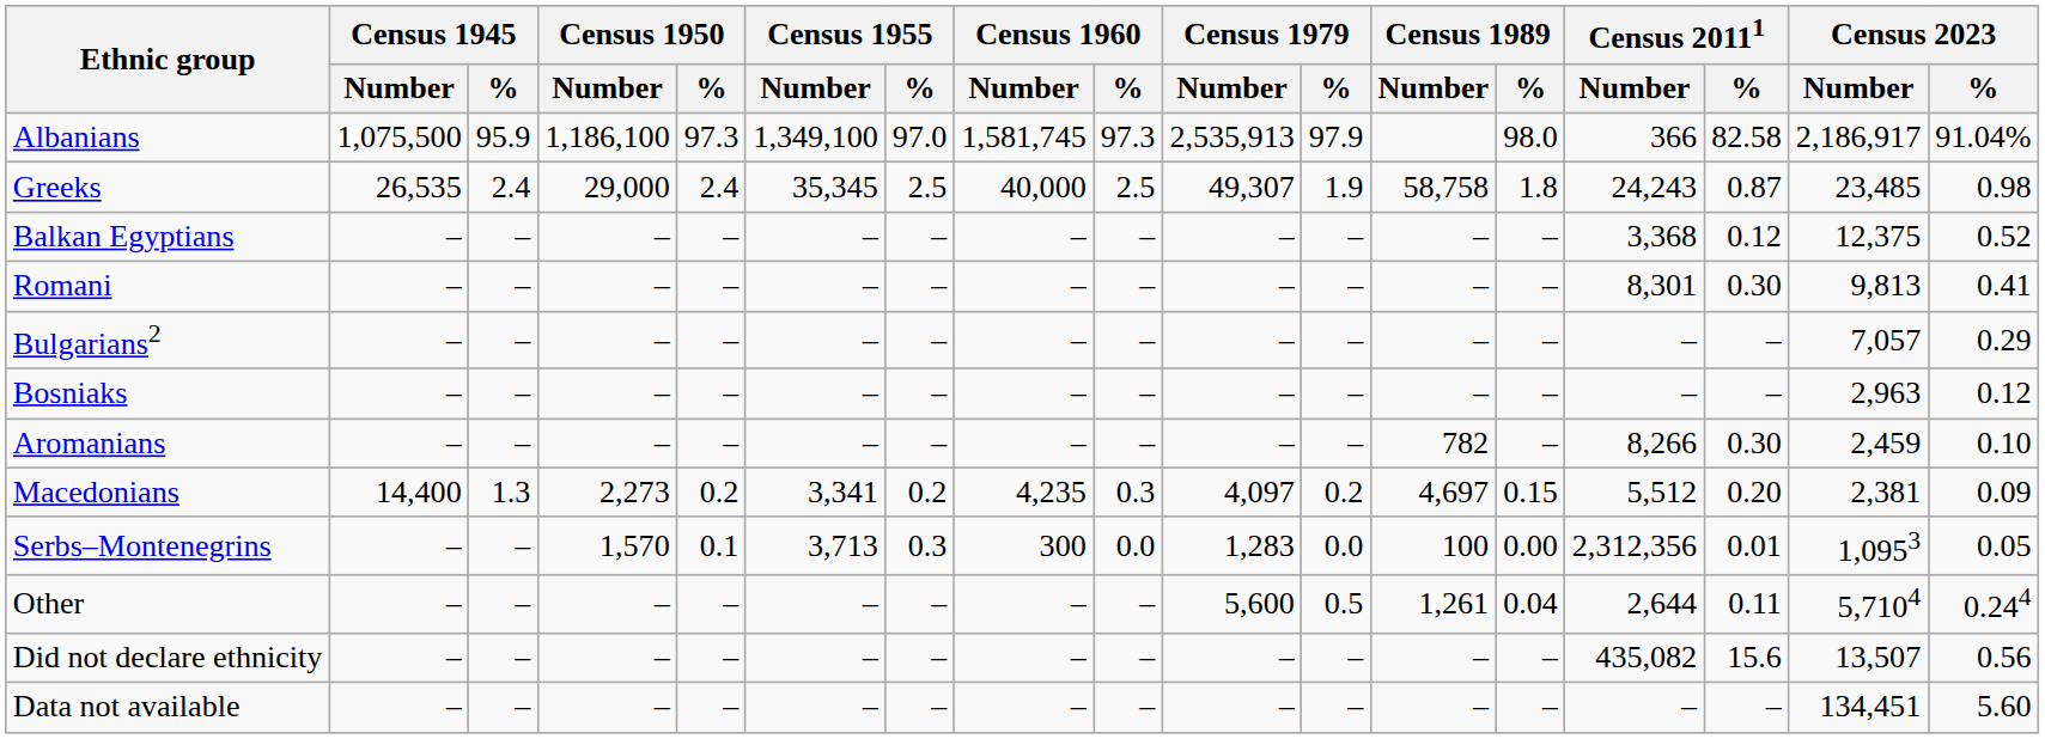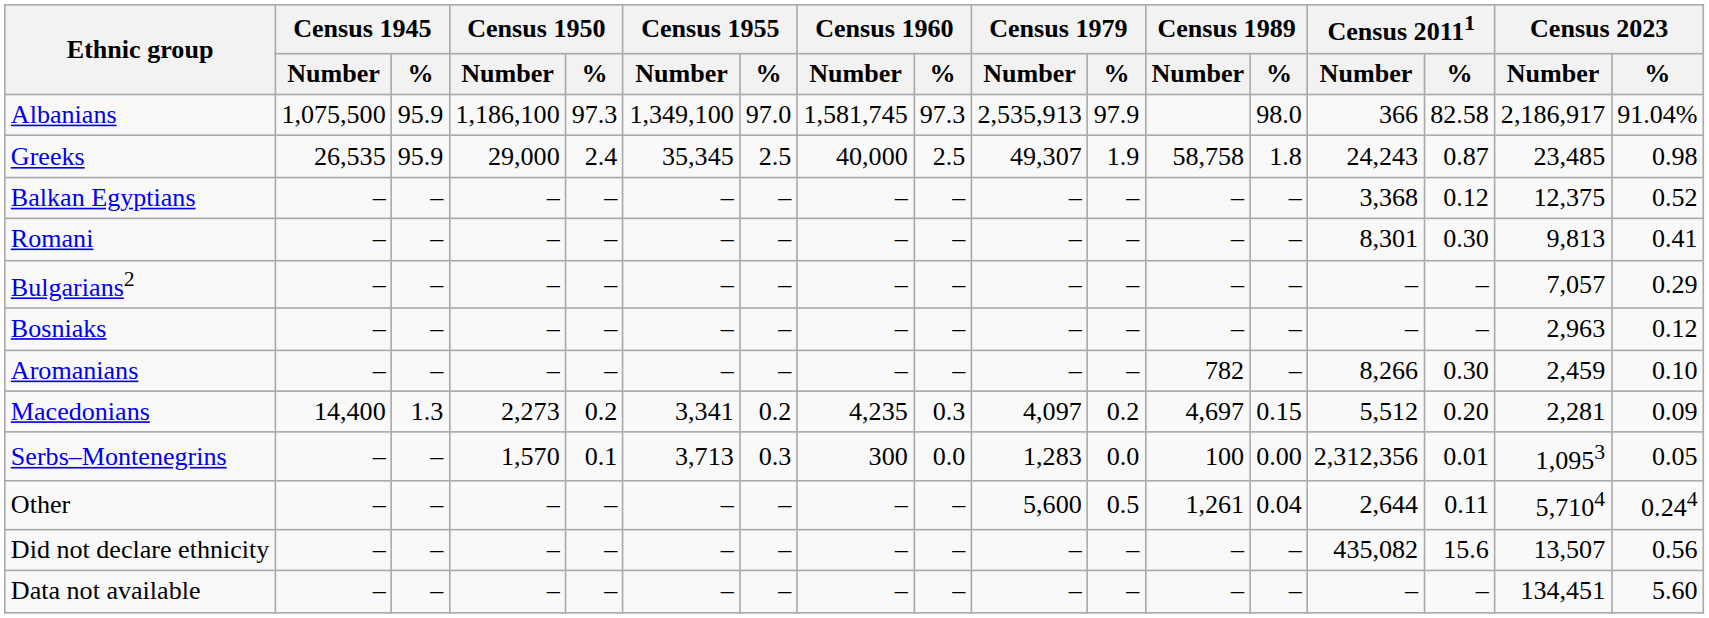 <table class="wikitable sortable" style="text-align: right;">
 <tr bgcolor="#e0e0e0">
 <th rowspan="2">Ethnic group</th>
 <th colspan="2">Census 1945</th>
 <th colspan="2">Census 1950</th>
 <th colspan="2">Census 1955</th>
 <th colspan="2">Census 1960</th>
 <th colspan="2">Census 1979</th>
 <th colspan="2">Census 1989</th>
 <th colspan="2">Census 2011<sup>1</sup></th>
 <th colspan="2">Census 2023</th>
 </tr>
 <tr bgcolor="#e0e0e0">
 <th>Number</th>
 <th>%</th>
 <th>Number</th>
 <th>%</th>
 <th>Number</th>
 <th>%</th>
 <th>Number</th>
 <th>%</th>
 <th>Number</th>
 <th>%</th>
 <th>Number</th>
 <th>%</th>
 <th>Number</th>
 <th>%</th>
 <th>Number</th>
 <th>%</th>
 </tr>
 <tr>
 <td align="left"><a href='#'>Albanians</a></td>
 <td>1,075,500</td>
 <td>95.9</td>
 <td>1,186,100</td>
 <td>97.3</td>
 <td>1,349,100</td>
 <td>97.0</td>
 <td>1,581,745</td>
 <td>97.3</td>
 <td>2,535,913</td>
 <td>97.9</td>
 <td></td>
 <td>98.0</td>
 <td>366</td>
 <td>82.58</td>
 <td>2,186,917</td>
 <td>91.04%</td>
 </tr>
 <tr>
 <td align="left"><a href='#'>Greeks</a></td>
 <td>26,535</td>
-<td>2.4</td>
+<td>95.9</td>
 <td>29,000</td>
 <td>2.4</td>
 <td>35,345</td>
 <td>2.5</td>
 <td>40,000</td>
 <td>2.5</td>
 <td>49,307</td>
 <td>1.9</td>
 <td>58,758</td>
 <td>1.8</td>
 <td>24,243</td>
 <td>0.87</td>
 <td>23,485</td>
 <td>0.98</td>
 </tr>
 <tr>
 <td align="left"><a href='#'>Balkan Egyptians</a></td>
 <td>–</td>
 <td>–</td>
 <td>–</td>
 <td>–</td>
 <td>–</td>
 <td>–</td>
 <td>–</td>
 <td>–</td>
 <td>–</td>
 <td>–</td>
 <td>–</td>
 <td>–</td>
 <td>3,368</td>
 <td>0.12</td>
 <td>12,375</td>
 <td>0.52</td>
 </tr>
 <tr>
 <td align="left"><a href='#'>Romani</a></td>
 <td>–</td>
 <td>–</td>
 <td>–</td>
 <td>–</td>
 <td>–</td>
 <td>–</td>
 <td>–</td>
 <td>–</td>
 <td>–</td>
 <td>–</td>
 <td>–</td>
 <td>–</td>
 <td>8,301</td>
 <td>0.30</td>
 <td>9,813</td>
 <td>0.41</td>
 </tr>
 <tr>
 <td align="left"><a href='#'>Bulgarians</a><sup>2</sup></td>
 <td>–</td>
 <td>–</td>
 <td>–</td>
 <td>–</td>
 <td>–</td>
 <td>–</td>
 <td>–</td>
 <td>–</td>
 <td>–</td>
 <td>–</td>
 <td>–</td>
 <td>–</td>
 <td>–</td>
 <td>–</td>
 <td>7,057</td>
 <td>0.29</td>
 </tr>
 <tr>
 <td align="left"><a href='#'>Bosniaks</a></td>
 <td>–</td>
 <td>–</td>
 <td>–</td>
 <td>–</td>
 <td>–</td>
 <td>–</td>
 <td>–</td>
 <td>–</td>
 <td>–</td>
 <td>–</td>
 <td>–</td>
 <td>–</td>
 <td>–</td>
 <td>–</td>
 <td>2,963</td>
 <td>0.12</td>
 </tr>
 <tr>
 <td align="left"><a href='#'>Aromanians</a></td>
 <td>–</td>
 <td>–</td>
 <td>–</td>
 <td>–</td>
 <td>–</td>
 <td>–</td>
 <td>–</td>
 <td>–</td>
 <td>–</td>
 <td>–</td>
 <td>782</td>
 <td>–</td>
 <td>8,266</td>
 <td>0.30</td>
 <td>2,459</td>
 <td>0.10</td>
 </tr>
 <tr>
 <td align="left"><a href='#'>Macedonians</a></td>
 <td>14,400</td>
 <td>1.3</td>
 <td>2,273</td>
 <td>0.2</td>
 <td>3,341</td>
 <td>0.2</td>
 <td>4,235</td>
 <td>0.3</td>
 <td>4,097</td>
 <td>0.2</td>
 <td>4,697</td>
 <td>0.15</td>
 <td>5,512</td>
 <td>0.20</td>
-<td>2,381</td>
+<td>2,281</td>
 <td>0.09</td>
 </tr>
 <tr>
 <td align="left"><a href='#'>Serbs–Montenegrins</a></td>
 <td>–</td>
 <td>–</td>
 <td>1,570</td>
 <td>0.1</td>
 <td>3,713</td>
 <td>0.3</td>
 <td>300</td>
 <td>0.0</td>
 <td>1,283</td>
 <td>0.0</td>
 <td>100</td>
 <td>0.00</td>
 <td>2,312,356</td>
 <td>0.01</td>
 <td>1,095<sup>3</sup></td>
 <td>0.05</td>
 </tr>
 <tr>
 <td align="left">Other</td>
 <td>–</td>
 <td>–</td>
 <td>–</td>
 <td>–</td>
 <td>–</td>
 <td>–</td>
 <td>–</td>
 <td>–</td>
 <td>5,600</td>
 <td>0.5</td>
 <td>1,261</td>
 <td>0.04</td>
 <td>2,644</td>
 <td>0.11</td>
 <td>5,710<sup>4</sup></td>
 <td>0.24<sup>4</sup></td>
 </tr>
 <tr>
 <td align="left">Did not declare ethnicity</td>
 <td>–</td>
 <td>–</td>
 <td>–</td>
 <td>–</td>
 <td>–</td>
 <td>–</td>
 <td>–</td>
 <td>–</td>
 <td>–</td>
 <td>–</td>
 <td>–</td>
 <td>–</td>
 <td>435,082</td>
 <td>15.6</td>
 <td>13,507</td>
 <td>0.56</td>
 </tr>
 <tr>
 <td align="left">Data not available</td>
 <td>–</td>
 <td>–</td>
 <td>–</td>
 <td>–</td>
 <td>–</td>
 <td>–</td>
 <td>–</td>
 <td>–</td>
 <td>–</td>
 <td>–</td>
 <td>–</td>
 <td>–</td>
 <td>–</td>
 <td>–</td>
 <td>134,451</td>
 <td>5.60</td>
 </tr>
 </table>
